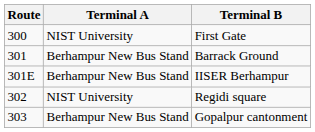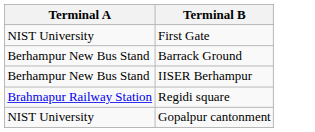 <table class="wikitable sortable">
 <tr>
-<th>Route</th>
 <th>Terminal A</th>
 <th>Terminal B</th>
 </tr>
 <tr>
-<td>300</td>
 <td>NIST University</td>
 <td>First Gate</td>
 </tr>
 <tr>
-<td>301</td>
 <td>Berhampur New Bus Stand</td>
 <td>Barrack Ground</td>
 </tr>
 <tr>
-<td>301E</td>
 <td>Berhampur New Bus Stand</td>
 <td>IISER Berhampur</td>
 </tr>
 <tr>
-<td>302</td>
-<td>NIST University</td>
+<td><a href='#'>Brahmapur Railway Station</a></td>
 <td>Regidi square</td>
 </tr>
 <tr>
-<td>303</td>
-<td>Berhampur New Bus Stand</td>
+<td>NIST University</td>
 <td>Gopalpur cantonment</td>
 </tr>
 </table>
